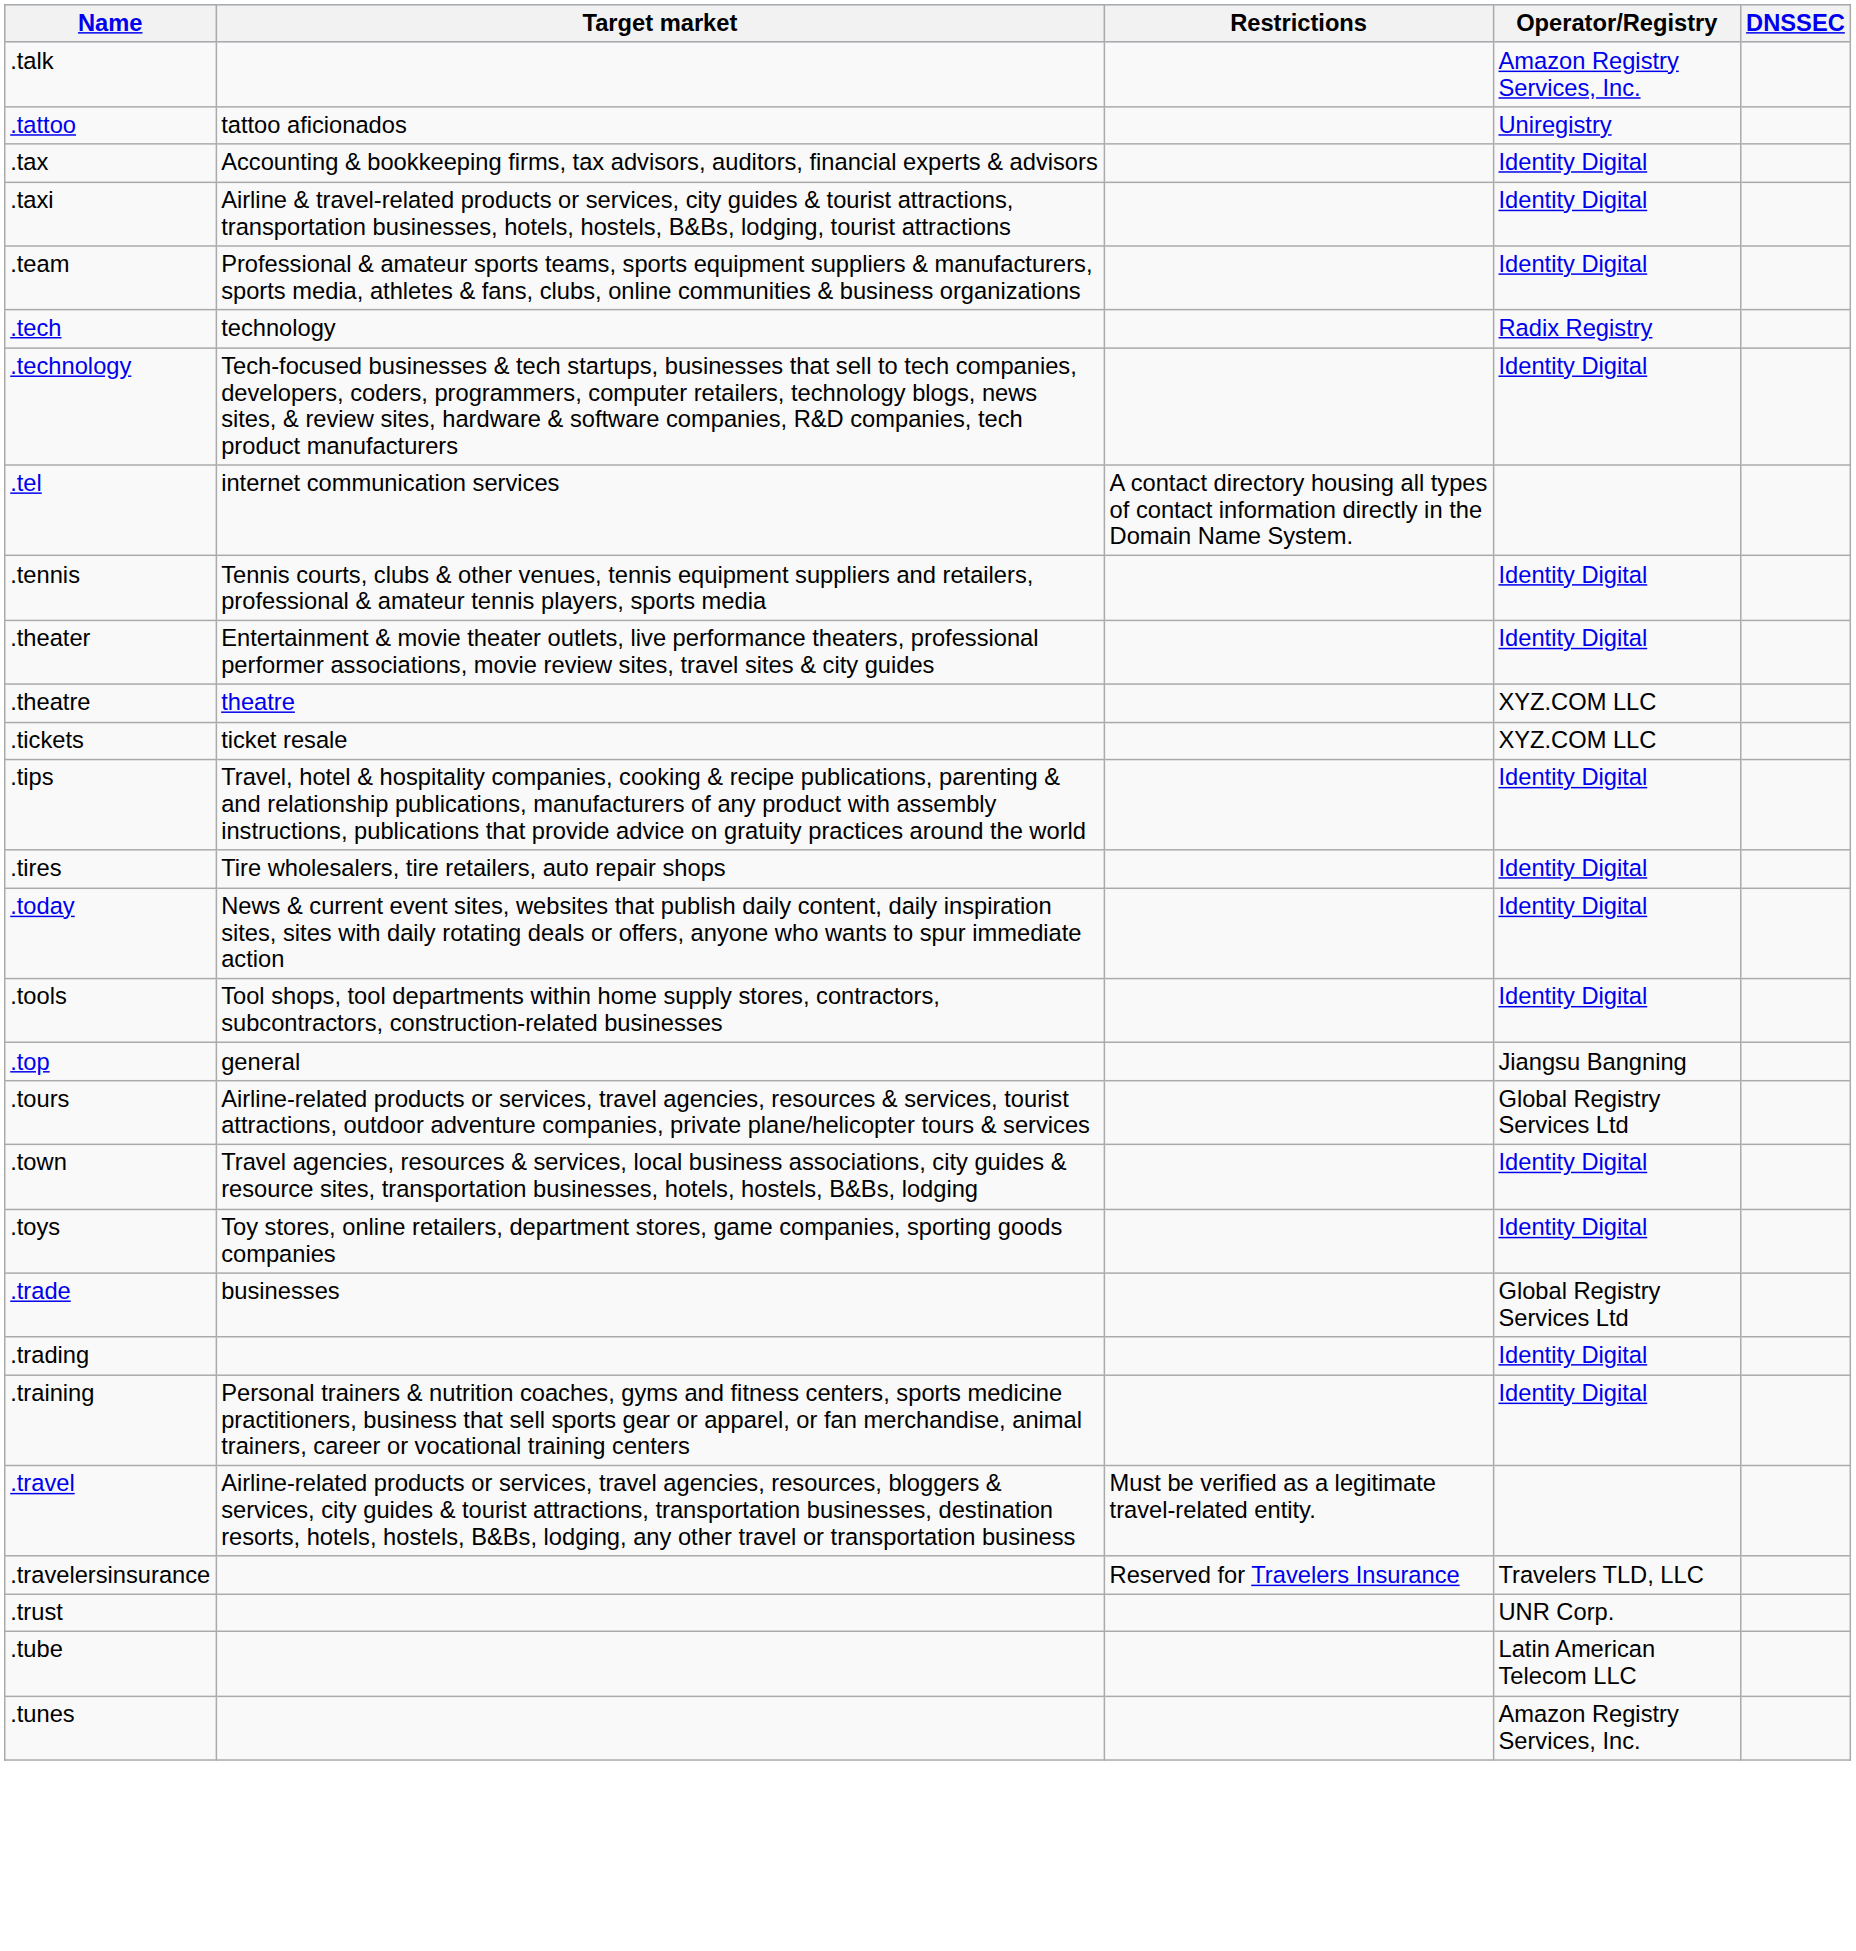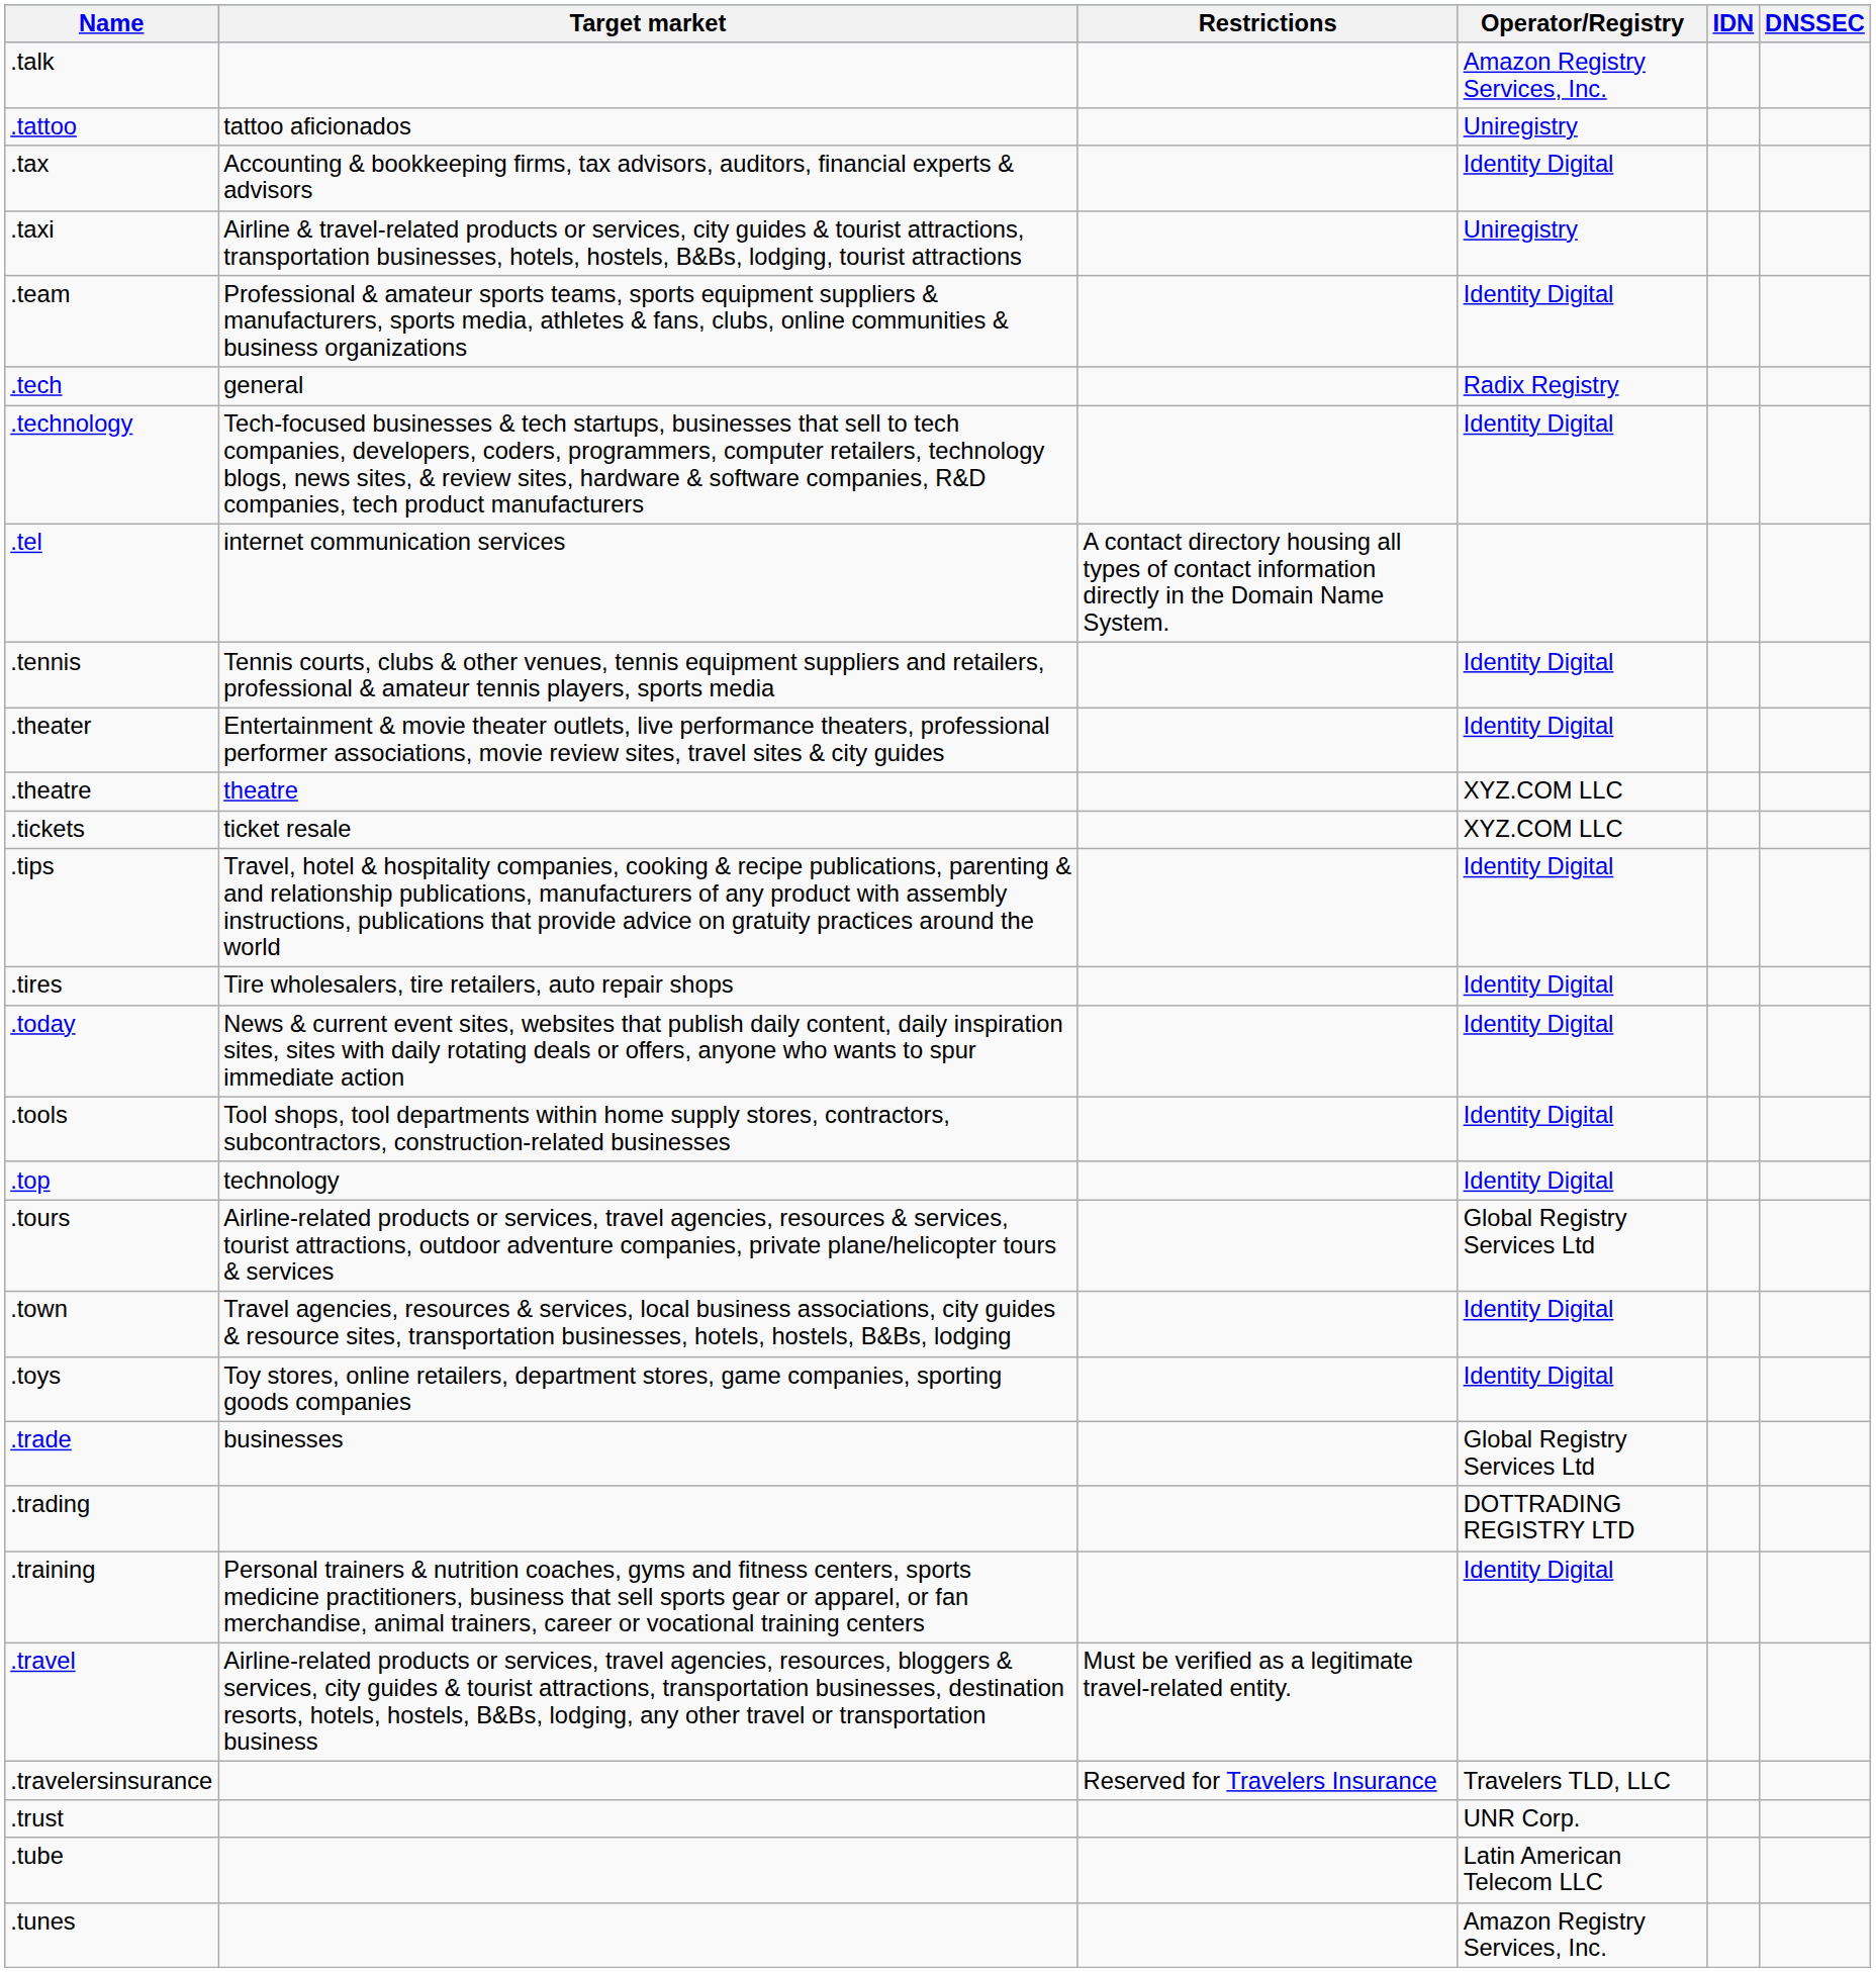 <table class="wikitable sortable">
 <tr style="background:#a0d0ff;">
 <th><a href='#'>Name</a></th>
 <th>Target market</th>
 <th class="unsortable">Restrictions</th>
 <th>Operator/Registry</th>
+<th><a href='#'>IDN</a></th>
 <th><a href='#'>DNSSEC</a></th>
 </tr>
 <tr valign=top>
 <td>.talk</td>
 <td></td>
 <td></td>
 <td><a href='#'>Amazon Registry Services, Inc.</a></td>
 <td></td>
+<td></td>
 </tr>
 <tr valign="top">
 <td><a href='#'>.tattoo</a></td>
 <td>tattoo aficionados</td>
 <td></td>
 <td><a href='#'>Uniregistry</a></td>
+<td></td>
 <td></td>
 </tr>
 <tr valign="top">
 <td>.tax</td>
 <td>Accounting & bookkeeping firms, tax advisors, auditors, financial experts & advisors</td>
 <td></td>
 <td><a href='#'>Identity Digital</a></td>
 <td></td>
+<td></td>
 </tr>
 <tr valign="top">
 <td>.taxi</td>
 <td>Airline & travel-related products or services, city guides & tourist attractions, transportation businesses, hotels, hostels, B&Bs, lodging, tourist attractions</td>
 <td></td>
-<td><a href='#'>Identity Digital</a></td>
+<td><a href='#'>Uniregistry</a></td>
+<td></td>
 <td></td>
 </tr>
 <tr valign="top">
 <td>.team</td>
 <td>Professional & amateur sports teams, sports equipment suppliers & manufacturers, sports media, athletes & fans, clubs, online communities & business organizations</td>
 <td></td>
 <td><a href='#'>Identity Digital</a></td>
 <td></td>
+<td></td>
 </tr>
 <tr valign="top">
 <td><a href='#'>.tech</a></td>
-<td>technology</td>
+<td>general</td>
 <td></td>
 <td><a href='#'>Radix Registry</a></td>
+<td></td>
 <td></td>
 </tr>
 <tr valign="top">
 <td><a href='#'>.technology</a></td>
 <td>Tech-focused businesses & tech startups, businesses that sell to tech companies, developers, coders, programmers, computer retailers, technology blogs, news sites, & review sites, hardware & software companies, R&D companies, tech product manufacturers</td>
 <td></td>
 <td><a href='#'>Identity Digital</a></td>
 <td></td>
+<td></td>
 </tr>
 <tr valign="top">
 <td><a href='#'>.tel</a></td>
 <td>internet communication services</td>
 <td>A contact directory housing all types of contact information directly in the Domain Name System.</td>
+<td></td>
 <td></td>
 <td></td>
 </tr>
 <tr valign="top">
 <td>.tennis</td>
 <td>Tennis courts, clubs & other venues, tennis equipment suppliers and retailers, professional & amateur tennis players, sports media</td>
 <td></td>
 <td><a href='#'>Identity Digital</a></td>
 <td></td>
+<td></td>
 </tr>
 <tr valign="top">
 <td>.theater</td>
 <td>Entertainment & movie theater outlets, live performance theaters, professional performer associations, movie review sites, travel sites & city guides</td>
 <td></td>
 <td><a href='#'>Identity Digital</a></td>
+<td></td>
 <td></td>
 </tr>
 <tr valign=top>
 <td>.theatre</td>
 <td><a href='#'>theatre</a></td>
 <td></td>
 <td>XYZ.COM LLC</td>
 <td></td>
+<td></td>
 </tr>
 <tr valign=top>
 <td>.tickets</td>
 <td>ticket resale</td>
 <td></td>
 <td>XYZ.COM LLC</td>
+<td></td>
 <td></td>
 </tr>
 <tr valign="top">
 <td>.tips</td>
 <td>Travel, hotel & hospitality companies, cooking & recipe publications, parenting & and relationship publications, manufacturers of any product with assembly instructions, publications that provide advice on gratuity practices around the world</td>
 <td></td>
 <td><a href='#'>Identity Digital</a></td>
 <td></td>
+<td></td>
 </tr>
 <tr valign="top">
 <td>.tires</td>
 <td>Tire wholesalers, tire retailers, auto repair shops</td>
 <td></td>
 <td><a href='#'>Identity Digital</a></td>
+<td></td>
 <td></td>
 </tr>
 <tr valign="top">
 <td><a href='#'>.today</a></td>
 <td>News & current event sites, websites that publish daily content, daily inspiration sites, sites with daily rotating deals or offers, anyone who wants to spur immediate action</td>
 <td></td>
 <td><a href='#'>Identity Digital</a></td>
 <td></td>
+<td></td>
 </tr>
 <tr valign="top">
 <td>.tools</td>
 <td>Tool shops, tool departments within home supply stores, contractors, subcontractors, construction-related businesses</td>
 <td></td>
 <td><a href='#'>Identity Digital</a></td>
 <td></td>
+<td></td>
 </tr>
 <tr valign="top">
 <td><a href='#'>.top</a></td>
-<td>general</td>
+<td>technology</td>
 <td></td>
-<td>Jiangsu Bangning</td>
+<td><a href='#'>Identity Digital</a></td>
+<td></td>
 <td></td>
 </tr>
 <tr valign="top">
 <td>.tours</td>
 <td>Airline-related products or services, travel agencies, resources & services, tourist attractions, outdoor adventure companies, private plane/helicopter tours & services</td>
 <td></td>
 <td>Global Registry Services Ltd</td>
 <td></td>
+<td></td>
 </tr>
 <tr valign="top">
 <td>.town</td>
 <td>Travel agencies, resources & services, local business associations, city guides & resource sites, transportation businesses, hotels, hostels, B&Bs, lodging</td>
 <td></td>
 <td><a href='#'>Identity Digital</a></td>
+<td></td>
 <td></td>
 </tr>
 <tr valign="top">
 <td>.toys</td>
 <td>Toy stores, online retailers, department stores, game companies, sporting goods companies</td>
 <td></td>
 <td><a href='#'>Identity Digital</a></td>
 <td></td>
+<td></td>
 </tr>
 <tr valign="top">
 <td><a href='#'>.trade</a></td>
 <td>businesses</td>
 <td></td>
 <td>Global Registry Services Ltd</td>
 <td></td>
+<td></td>
 </tr>
 <tr valign=top>
 <td>.trading</td>
 <td></td>
 <td></td>
-<td><a href='#'>Identity Digital</a></td>
+<td>DOTTRADING REGISTRY LTD</td>
+<td></td>
 <td></td>
 </tr>
 <tr valign="top">
 <td>.training</td>
 <td>Personal trainers & nutrition coaches, gyms and fitness centers, sports medicine practitioners, business that sell sports gear or apparel, or fan merchandise, animal trainers, career or vocational training centers</td>
 <td></td>
 <td><a href='#'>Identity Digital</a></td>
 <td></td>
+<td></td>
 </tr>
 <tr valign="top">
 <td><a href='#'>.travel</a></td>
 <td>Airline-related products or services, travel agencies, resources, bloggers & services, city guides & tourist attractions, transportation businesses, destination resorts, hotels, hostels, B&Bs, lodging, any other travel or transportation business</td>
 <td>Must be verified as a legitimate travel-related entity.</td>
+<td></td>
 <td></td>
 <td></td>
 </tr>
 <tr valign=top>
 <td>.travelersinsurance</td>
 <td></td>
 <td>Reserved for <a href='#'>Travelers Insurance</a></td>
 <td>Travelers TLD, LLC</td>
 <td></td>
+<td></td>
 </tr>
 <tr valign=top>
 <td>.trust</td>
 <td></td>
 <td></td>
 <td>UNR Corp.</td>
+<td></td>
 <td></td>
 </tr>
 <tr valign=top>
 <td>.tube</td>
 <td></td>
 <td></td>
 <td>Latin American Telecom LLC</td>
 <td></td>
+<td></td>
 </tr>
 <tr valign=top>
 <td>.tunes</td>
 <td></td>
 <td></td>
 <td>Amazon Registry Services, Inc.</td>
 <td></td>
+<td></td>
 </tr>
 </table>
